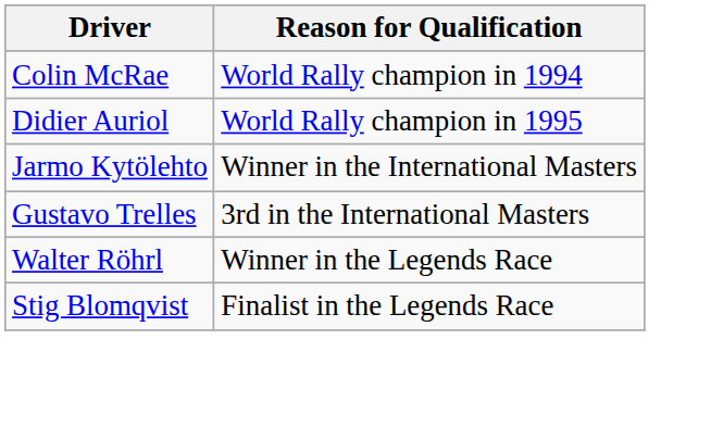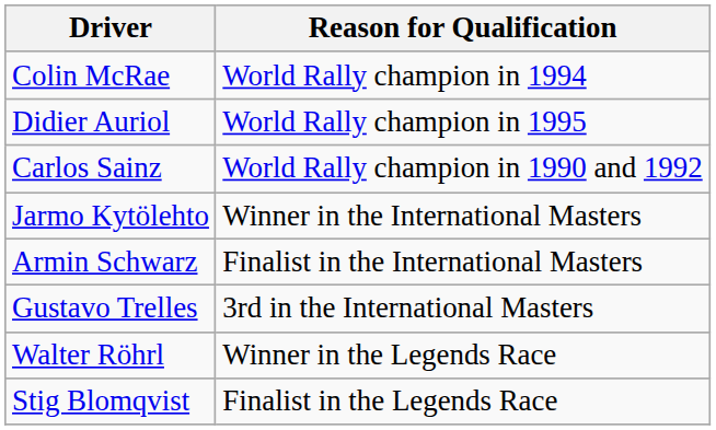 <table class="wikitable">
 <tr>
 <th>Driver</th>
 <th>Reason for Qualification</th>
 </tr>
 <tr>
 <td> <a href='#'>Colin McRae</a></td>
 <td><a href='#'>World Rally</a> champion in <a href='#'>1994</a></td>
 </tr>
 <tr>
 <td> <a href='#'>Didier Auriol</a></td>
 <td><a href='#'>World Rally</a> champion in <a href='#'>1995</a></td>
 </tr>
 <tr>
+<td> <a href='#'>Carlos Sainz</a></td>
+<td><a href='#'>World Rally</a> champion in <a href='#'>1990</a> and <a href='#'>1992</a></td>
+</tr>
+<tr>
 <td> <a href='#'>Jarmo Kytölehto</a></td>
 <td>Winner in the International Masters</td>
+</tr>
+<tr>
+<td> <a href='#'>Armin Schwarz</a></td>
+<td>Finalist in the International Masters</td>
 </tr>
 <tr>
 <td> <a href='#'>Gustavo Trelles</a></td>
 <td>3rd in the International Masters</td>
 </tr>
 <tr>
 <td> <a href='#'>Walter Röhrl</a></td>
 <td>Winner in the Legends Race</td>
 </tr>
 <tr>
 <td> <a href='#'>Stig Blomqvist</a></td>
 <td>Finalist in the Legends Race</td>
 </tr>
 </table>
